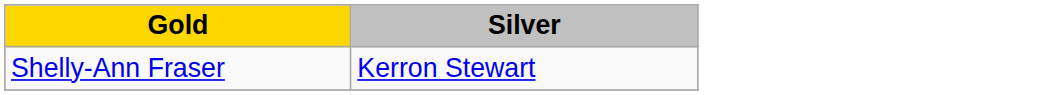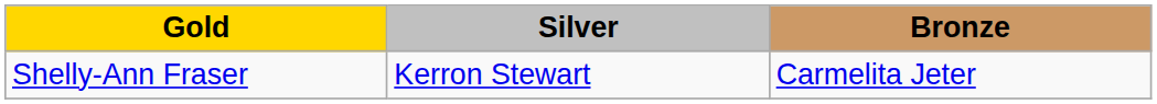 <table class="wikitable" style="text-align:left">
 <tr align="center">
 <td width=200 bgcolor=gold><strong>Gold</strong></td>
 <td width=200 bgcolor=silver><strong>Silver</strong></td>
+<td width=200 bgcolor=CC9966><strong>Bronze</strong></td>
 </tr>
 <tr>
 <td><a href='#'>Shelly-Ann Fraser</a><br><em> </em></td>
 <td><a href='#'>Kerron Stewart</a><br><em></em></td>
+<td><a href='#'>Carmelita Jeter</a><br><em></em></td>
 </tr>
 </table>
